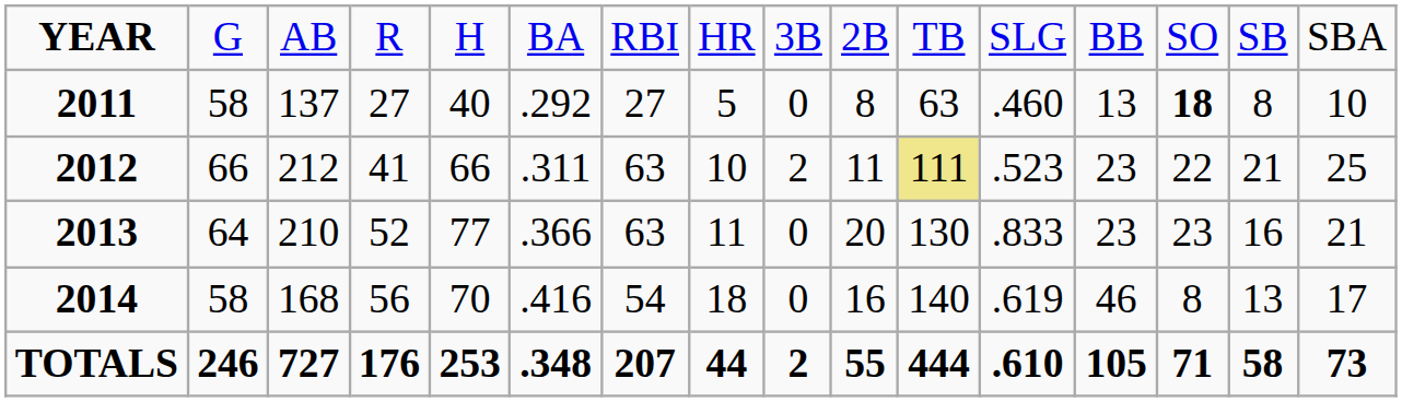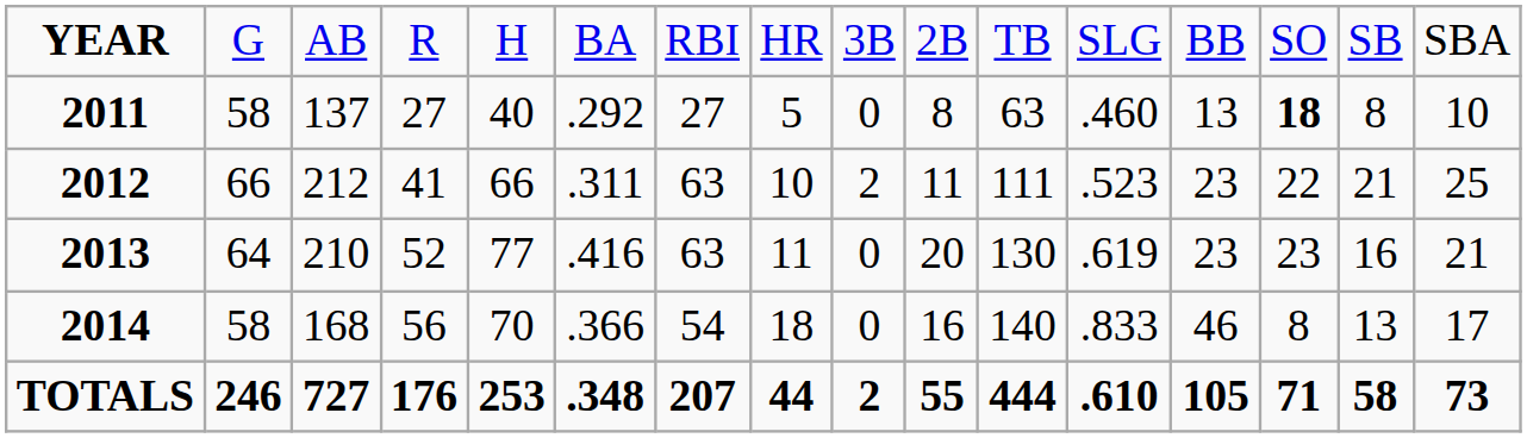 <table class="wikitable">
 <tr align=center>
 <td><strong>YEAR</strong></td>
 <td><a href='#'>G</a></td>
 <td><a href='#'>AB</a></td>
 <td><a href='#'>R</a></td>
 <td><a href='#'>H</a></td>
 <td><a href='#'>BA</a></td>
 <td><a href='#'>RBI</a></td>
 <td><a href='#'>HR</a></td>
 <td><a href='#'>3B</a></td>
 <td><a href='#'>2B</a></td>
 <td><a href='#'>TB</a></td>
 <td><a href='#'>SLG</a></td>
 <td><a href='#'>BB</a></td>
 <td><a href='#'>SO</a></td>
 <td><a href='#'>SB</a></td>
 <td>SBA</td>
 </tr>
 <tr align=center>
 <td><strong>2011</strong></td>
 <td>58</td>
 <td>137</td>
 <td>27</td>
 <td>40</td>
 <td>.292</td>
 <td>27</td>
 <td>5</td>
 <td>0</td>
 <td>8</td>
 <td>63</td>
 <td>.460</td>
 <td>13</td>
 <td><strong>18</strong></td>
 <td>8</td>
 <td>10</td>
 </tr>
 <tr align=center>
 <td><strong>2012</strong></td>
 <td>66</td>
 <td>212</td>
 <td>41</td>
 <td>66</td>
 <td>.311</td>
 <td>63</td>
 <td>10</td>
 <td>2</td>
 <td>11</td>
-<td style="background: khaki;">111</td>
+<td>111</td>
 <td>.523</td>
 <td>23</td>
 <td>22</td>
 <td>21</td>
 <td>25</td>
 </tr>
 <tr align=center>
 <td><strong>2013</strong></td>
 <td>64</td>
 <td>210</td>
 <td>52</td>
 <td>77</td>
-<td>.366</td>
+<td>.416</td>
 <td>63</td>
 <td>11</td>
 <td>0</td>
 <td>20</td>
 <td>130</td>
-<td>.833</td>
+<td>.619</td>
 <td>23</td>
 <td>23</td>
 <td>16</td>
 <td>21</td>
 </tr>
 <tr align=center>
 <td><strong>2014</strong></td>
 <td>58</td>
 <td>168</td>
 <td>56</td>
 <td>70</td>
-<td>.416</td>
+<td>.366</td>
 <td>54</td>
 <td>18</td>
 <td>0</td>
 <td>16</td>
 <td>140</td>
-<td>.619</td>
+<td>.833</td>
 <td>46</td>
 <td>8</td>
 <td>13</td>
 <td>17</td>
 </tr>
 <tr align=center>
 <td><strong>TOTALS</strong></td>
 <td><strong>246</strong></td>
 <td><strong>727</strong></td>
 <td><strong>176</strong></td>
 <td><strong>253</strong></td>
 <td><strong>.348</strong></td>
 <td><strong>207</strong></td>
 <td><strong>44</strong></td>
 <td><strong>2</strong></td>
 <td><strong>55</strong></td>
 <td><strong>444</strong></td>
 <td><strong>.610</strong></td>
 <td><strong>105</strong></td>
 <td><strong>71</strong></td>
 <td><strong>58</strong></td>
 <td><strong>73</strong></td>
 </tr>
 </table>
